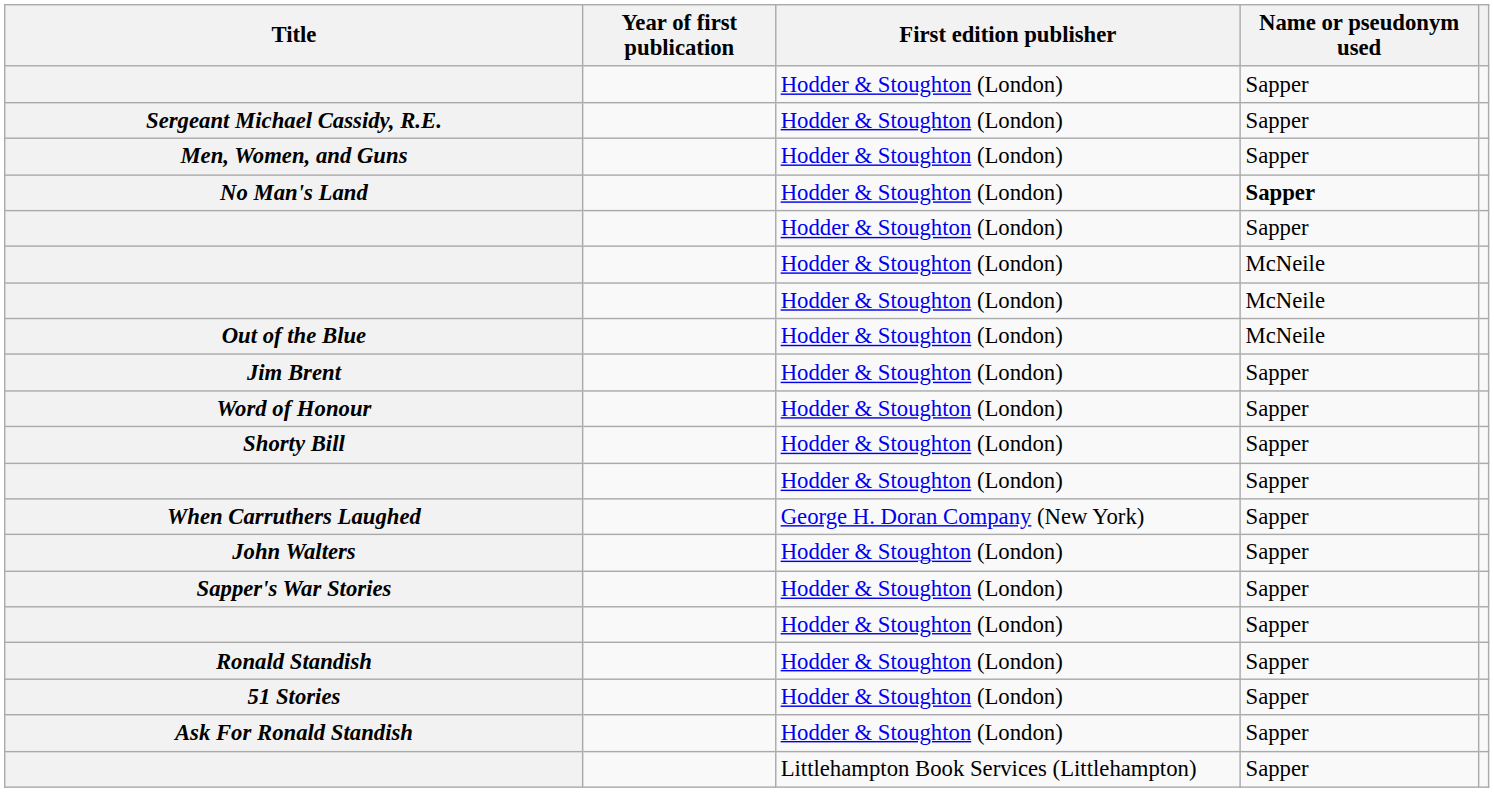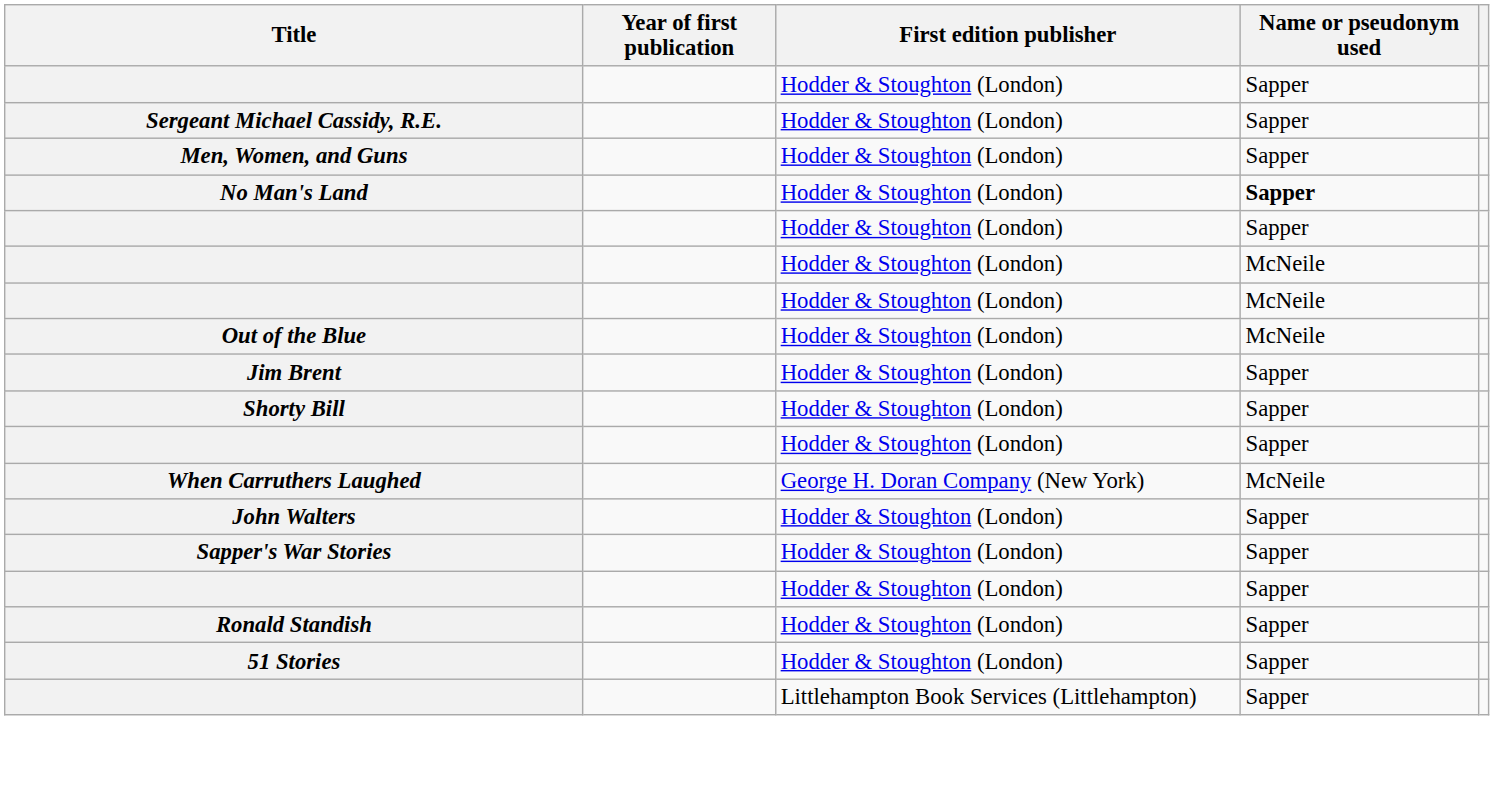 <table class="wikitable plainrowheaders sortable" style="margin-right: 0;">
 <tr>
 <th scope="col" style="width: 25em;">Title</th>
 <th scope="col" style="width: 8em;">Year of first publication</th>
 <th scope="col" style="width: 20em;">First edition publisher</th>
 <th scope="col" style="width: 10em;">Name or pseudonym used</th>
 <th scope="col" class="unsortable"></th>
 </tr>
 <tr>
 <th scope="row"></th>
 <td></td>
 <td><a href='#'>Hodder & Stoughton</a> (London)</td>
 <td>Sapper</td>
 <td style="text-align: center;"></td>
 </tr>
 <tr>
 <th scope="row"><em>Sergeant Michael Cassidy, R.E.</em></th>
 <td></td>
 <td><a href='#'>Hodder & Stoughton</a> (London)</td>
 <td>Sapper</td>
 <td style="text-align: center;"></td>
 </tr>
 <tr>
 <th scope="row"><em>Men, Women, and Guns</em></th>
 <td></td>
 <td><a href='#'>Hodder & Stoughton</a> (London)</td>
 <td>Sapper</td>
 <td style="text-align: center;"></td>
 </tr>
 <tr>
 <th scope="row"><em>No Man's Land</em></th>
 <td></td>
 <td><a href='#'>Hodder & Stoughton</a> (London)</td>
 <td><strong>Sapper</strong></td>
 <td style="text-align: center;"></td>
 </tr>
 <tr>
 <th scope="row"></th>
 <td></td>
 <td><a href='#'>Hodder & Stoughton</a> (London)</td>
 <td>Sapper</td>
 <td style="text-align: center;"></td>
 </tr>
 <tr>
 <th scope="row"></th>
 <td></td>
 <td><a href='#'>Hodder & Stoughton</a> (London)</td>
 <td>McNeile</td>
 <td style="text-align: center;"></td>
 </tr>
 <tr>
 <th scope="row"></th>
 <td></td>
 <td><a href='#'>Hodder & Stoughton</a> (London)</td>
 <td>McNeile</td>
 <td style="text-align: center;"></td>
 </tr>
 <tr>
 <th scope="row"><em>Out of the Blue</em></th>
 <td></td>
 <td><a href='#'>Hodder & Stoughton</a> (London)</td>
 <td>McNeile</td>
 <td style="text-align: center;"></td>
 </tr>
 <tr>
 <th scope="row"><em>Jim Brent</em></th>
 <td></td>
 <td><a href='#'>Hodder & Stoughton</a> (London)</td>
 <td>Sapper</td>
 <td style="text-align: center;"></td>
 </tr>
 <tr>
-<th scope="row"><em>Word of Honour</em></th>
-<td></td>
-<td><a href='#'>Hodder & Stoughton</a> (London)</td>
-<td>Sapper</td>
-<td style="text-align: center;"></td>
-</tr>
-<tr>
 <th scope="row"><em>Shorty Bill</em></th>
 <td></td>
 <td><a href='#'>Hodder & Stoughton</a> (London)</td>
 <td>Sapper</td>
 <td style="text-align: center;"></td>
 </tr>
 <tr>
 <th scope="row"></th>
 <td></td>
 <td><a href='#'>Hodder & Stoughton</a> (London)</td>
 <td>Sapper</td>
 <td style="text-align: center;"></td>
 </tr>
 <tr>
 <th scope="row"><em> When Carruthers Laughed</em></th>
 <td></td>
 <td><a href='#'>George H. Doran Company</a> (New York)</td>
-<td>Sapper</td>
+<td>McNeile</td>
 <td style="text-align: center;"></td>
 </tr>
 <tr>
 <th scope="row"><em>John Walters</em></th>
 <td></td>
 <td><a href='#'>Hodder & Stoughton</a> (London)</td>
 <td>Sapper</td>
 <td style="text-align: center;"></td>
 </tr>
 <tr>
 <th scope="row"><em>Sapper's War Stories</em></th>
 <td></td>
 <td><a href='#'>Hodder & Stoughton</a> (London)</td>
 <td>Sapper</td>
 <td style="text-align: center;"></td>
 </tr>
 <tr>
 <th scope="row"></th>
 <td></td>
 <td><a href='#'>Hodder & Stoughton</a> (London)</td>
 <td>Sapper</td>
 <td style="text-align: center;"></td>
 </tr>
 <tr>
 <th scope="row"><em>Ronald Standish</em></th>
 <td></td>
 <td><a href='#'>Hodder & Stoughton</a> (London)</td>
 <td>Sapper</td>
 <td style="text-align: center;"></td>
 </tr>
 <tr>
 <th scope="row"><em>51 Stories</em></th>
 <td></td>
 <td><a href='#'>Hodder & Stoughton</a> (London)</td>
 <td>Sapper</td>
 <td style="text-align: center;"></td>
 </tr>
 <tr>
-<th scope="row"><em>Ask For Ronald Standish</em></th>
-<td></td>
-<td><a href='#'>Hodder & Stoughton</a> (London)</td>
-<td>Sapper</td>
-<td style="text-align: center;"></td>
-</tr>
-<tr>
 <th scope="row"></th>
 <td></td>
 <td>Littlehampton Book Services (Littlehampton)</td>
 <td>Sapper</td>
 <td style="text-align: center;"></td>
 </tr>
 </table>
